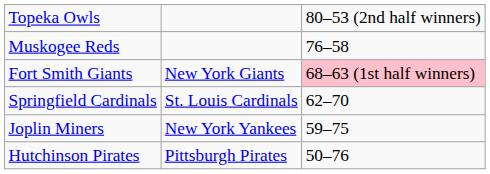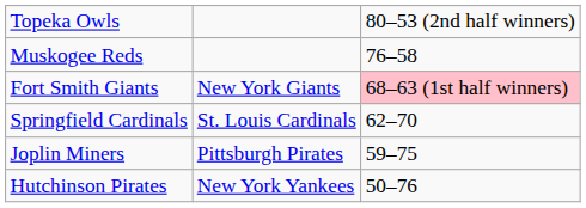 <table class="wikitable">
 <tr>
 <td><a href='#'>Topeka Owls</a></td>
 <td></td>
 <td>80–53 (2nd half winners)</td>
 </tr>
 <tr>
 <td><a href='#'>Muskogee Reds</a></td>
 <td></td>
 <td>76–58</td>
 </tr>
 <tr>
 <td><a href='#'>Fort Smith Giants</a></td>
 <td><a href='#'>New York Giants</a></td>
 <td style="background: pink;">68–63 (1st half winners)</td>
 </tr>
 <tr>
 <td><a href='#'>Springfield Cardinals</a></td>
 <td><a href='#'>St. Louis Cardinals</a></td>
 <td>62–70</td>
 </tr>
 <tr>
 <td><a href='#'>Joplin Miners</a></td>
-<td><a href='#'>New York Yankees</a></td>
+<td><a href='#'>Pittsburgh Pirates</a></td>
 <td>59–75</td>
 </tr>
 <tr>
 <td><a href='#'>Hutchinson Pirates</a></td>
-<td><a href='#'>Pittsburgh Pirates</a></td>
+<td><a href='#'>New York Yankees</a></td>
 <td>50–76</td>
 </tr>
 </table>
